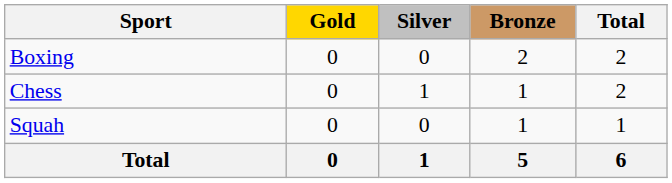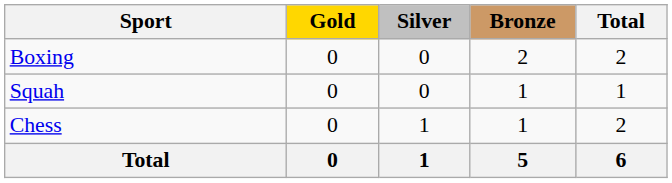 <table class="wikitable sortable" style="text-align:center;">
 <tr>
 <th width=200>Sport</th>
 <td bgcolor=gold width=60><strong>Gold</strong></td>
 <td bgcolor=silver width=60><strong>Silver</strong></td>
 <td bgcolor=#cc9966 width=70><strong>Bronze</strong></td>
 <th width=60>Total</th>
 </tr>
 <tr>
 <td align=left> <a href='#'>Boxing</a></td>
 <td>0</td>
 <td>0</td>
 <td>2</td>
 <td>2</td>
 </tr>
 <tr>
+<td align=left> <a href='#'>Squah</a></td>
+<td>0</td>
+<td>0</td>
+<td>1</td>
+<td>1</td>
+</tr>
+<tr>
 <td align=left> <a href='#'>Chess</a></td>
 <td>0</td>
 <td>1</td>
 <td>1</td>
 <td>2</td>
-</tr>
-<tr>
-<td align=left> <a href='#'>Squah</a></td>
-<td>0</td>
-<td>0</td>
-<td>1</td>
-<td>1</td>
 </tr>
 <tr>
 <th>Total</th>
 <th>0</th>
 <th>1</th>
 <th>5</th>
 <th>6</th>
 </tr>
 </table>
